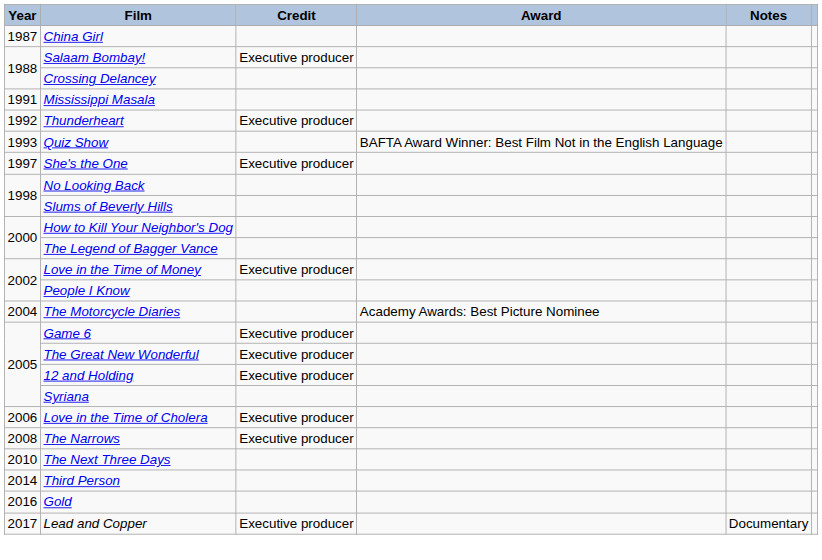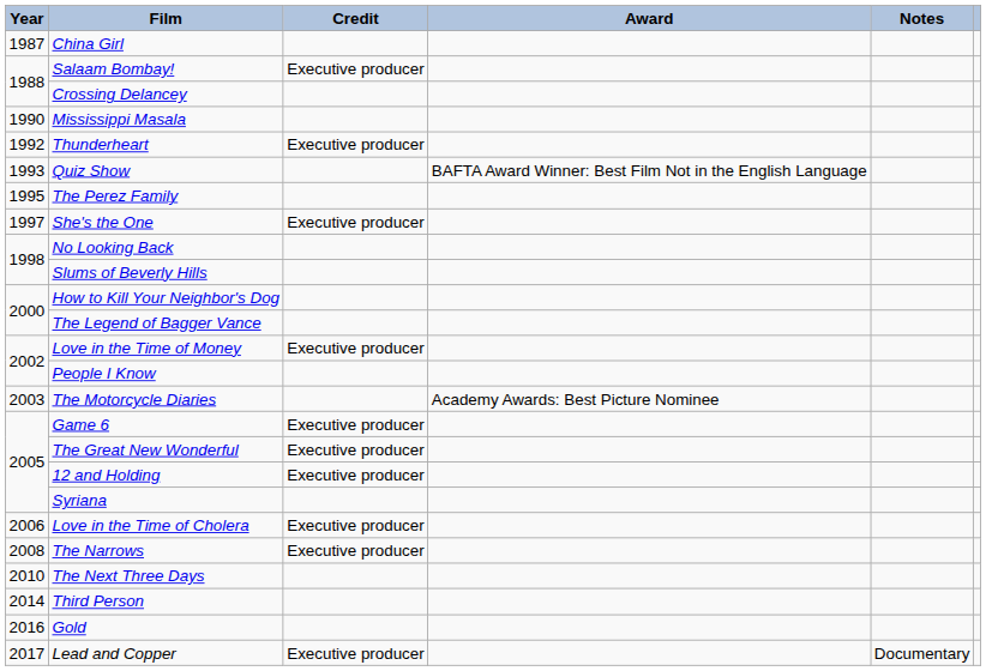 <table class="wikitable" style="font-size:95%;">
 <tr>
 <th style="background:#B0C4DE;">Year</th>
 <th style="background:#B0C4DE;">Film</th>
 <th style="background:#B0C4DE;">Credit</th>
 <th style="background:#B0C4DE;">Award</th>
 <th style="background:#B0C4DE;">Notes</th>
 <th style="background:#B0C4DE;"></th>
 </tr>
 <tr>
 <td>1987</td>
 <td><em><a href='#'>China Girl</a></em></td>
 <td></td>
 <td></td>
 <td></td>
 <td style="text-align:center;"></td>
 </tr>
 <tr>
 <td rowspan=2>1988</td>
 <td><em><a href='#'>Salaam Bombay!</a></em></td>
 <td>Executive producer</td>
 <td></td>
 <td></td>
 <td style="text-align:center;"></td>
 </tr>
 <tr>
 <td><em><a href='#'>Crossing Delancey</a></em></td>
 <td></td>
 <td></td>
 <td></td>
 <td style="text-align:center;"></td>
 </tr>
 <tr>
-<td>1991</td>
+<td>1990</td>
 <td><em><a href='#'>Mississippi Masala</a></em></td>
 <td></td>
 <td></td>
 <td></td>
 <td style="text-align:center;"></td>
 </tr>
 <tr>
 <td>1992</td>
 <td><em><a href='#'>Thunderheart</a></em></td>
 <td>Executive producer</td>
 <td></td>
 <td></td>
 <td style="text-align:center;"></td>
 </tr>
 <tr>
 <td>1993</td>
 <td><em><a href='#'>Quiz Show</a></em></td>
 <td></td>
 <td>BAFTA Award Winner: Best Film Not in the English Language</td>
+<td></td>
+<td style="text-align:center;"></td>
+</tr>
+<tr>
+<td>1995</td>
+<td><em><a href='#'>The Perez Family</a></em></td>
+<td></td>
+<td></td>
 <td></td>
 <td style="text-align:center;"></td>
 </tr>
 <tr>
 <td>1997</td>
 <td><em><a href='#'>She's the One</a></em></td>
 <td>Executive producer</td>
 <td></td>
 <td></td>
 <td style="text-align:center;"></td>
 </tr>
 <tr>
 <td rowspan=2>1998</td>
 <td><em><a href='#'>No Looking Back</a></em></td>
 <td></td>
 <td></td>
 <td></td>
 <td style="text-align:center;"></td>
 </tr>
 <tr>
 <td><em><a href='#'>Slums of Beverly Hills</a></em></td>
 <td></td>
 <td></td>
 <td></td>
 <td style="text-align:center;"></td>
 </tr>
 <tr>
 <td rowspan=2>2000</td>
 <td><em><a href='#'>How to Kill Your Neighbor's Dog</a></em></td>
 <td></td>
 <td></td>
 <td></td>
 <td style="text-align:center;"></td>
 </tr>
 <tr>
 <td><em><a href='#'>The Legend of Bagger Vance</a></em></td>
 <td></td>
 <td></td>
 <td></td>
 <td style="text-align:center;"></td>
 </tr>
 <tr>
 <td rowspan=2>2002</td>
 <td><em><a href='#'>Love in the Time of Money</a></em></td>
 <td>Executive producer</td>
 <td></td>
 <td></td>
 <td style="text-align:center;"></td>
 </tr>
 <tr>
 <td><em><a href='#'>People I Know</a></em></td>
 <td></td>
 <td></td>
 <td></td>
 <td style="text-align:center;"></td>
 </tr>
 <tr>
-<td>2004</td>
+<td>2003</td>
 <td><em><a href='#'>The Motorcycle Diaries</a></em></td>
 <td></td>
 <td>Academy Awards: Best Picture Nominee</td>
 <td></td>
 <td style="text-align:center;"></td>
 </tr>
 <tr>
 <td rowspan=4>2005</td>
 <td><em><a href='#'>Game 6</a></em></td>
 <td>Executive producer</td>
 <td></td>
 <td></td>
 <td style="text-align:center;"></td>
 </tr>
 <tr>
 <td><em><a href='#'>The Great New Wonderful</a></em></td>
 <td>Executive producer</td>
 <td></td>
 <td></td>
 <td style="text-align:center;"></td>
 </tr>
 <tr>
 <td><em><a href='#'>12 and Holding</a></em></td>
 <td>Executive producer</td>
 <td></td>
 <td></td>
 <td style="text-align:center;"></td>
 </tr>
 <tr>
 <td><em><a href='#'>Syriana</a></em></td>
 <td></td>
 <td></td>
 <td></td>
 <td style="text-align:center;"></td>
 </tr>
 <tr>
 <td>2006</td>
 <td><em><a href='#'>Love in the Time of Cholera</a></em></td>
 <td>Executive producer</td>
 <td></td>
 <td></td>
 <td style="text-align:center;"></td>
 </tr>
 <tr>
 <td>2008</td>
 <td><em><a href='#'>The Narrows</a></em></td>
 <td>Executive producer</td>
 <td></td>
 <td></td>
 <td style="text-align:center;"></td>
 </tr>
 <tr>
 <td>2010</td>
 <td><em><a href='#'>The Next Three Days</a></em></td>
 <td></td>
 <td></td>
 <td></td>
 <td style="text-align:center;"></td>
 </tr>
 <tr>
 <td>2014</td>
 <td><em><a href='#'>Third Person</a></em></td>
 <td></td>
 <td></td>
 <td></td>
 <td style="text-align:center;"></td>
 </tr>
 <tr>
 <td>2016</td>
 <td><em><a href='#'>Gold</a></em></td>
 <td></td>
 <td></td>
 <td></td>
 <td></td>
 </tr>
 <tr>
 <td>2017</td>
 <td><em>Lead and Copper</em></td>
 <td>Executive producer</td>
 <td></td>
 <td>Documentary</td>
 <td style="text-align:center;"></td>
 </tr>
 </table>
